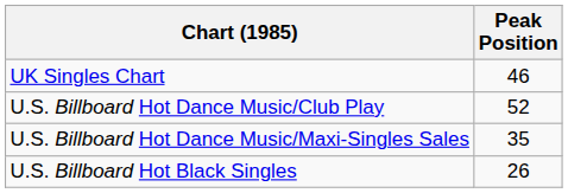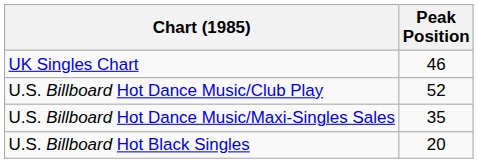 <table class="wikitable">
 <tr>
 <th>Chart (1985)</th>
 <th>Peak<br>Position</th>
 </tr>
 <tr>
 <td><a href='#'>UK Singles Chart</a></td>
 <td align="center">46</td>
 </tr>
 <tr>
 <td>U.S. <em>Billboard</em> <a href='#'>Hot Dance Music/Club Play</a></td>
 <td align="center">52</td>
 </tr>
 <tr>
 <td>U.S. <em>Billboard</em> <a href='#'>Hot Dance Music/Maxi-Singles Sales</a></td>
 <td align="center">35</td>
 </tr>
 <tr>
 <td>U.S. <em>Billboard</em> <a href='#'>Hot Black Singles</a></td>
-<td align="center">26</td>
+<td align="center">20</td>
 </tr>
 </table>
